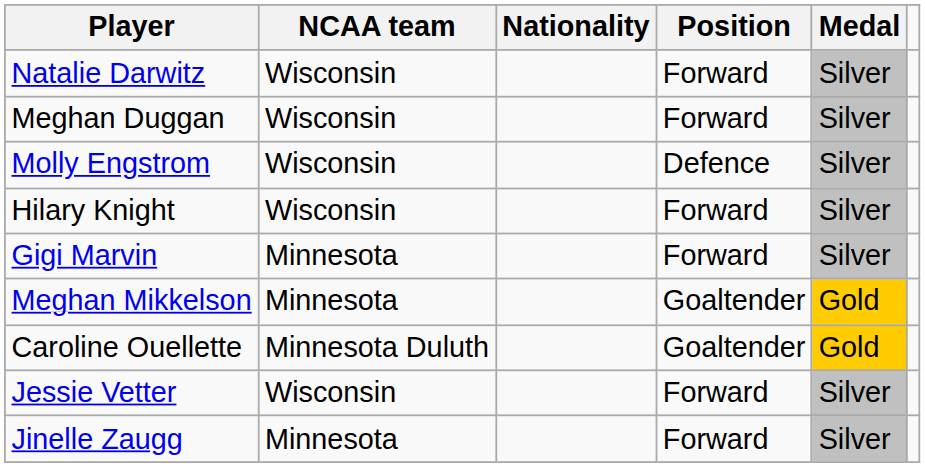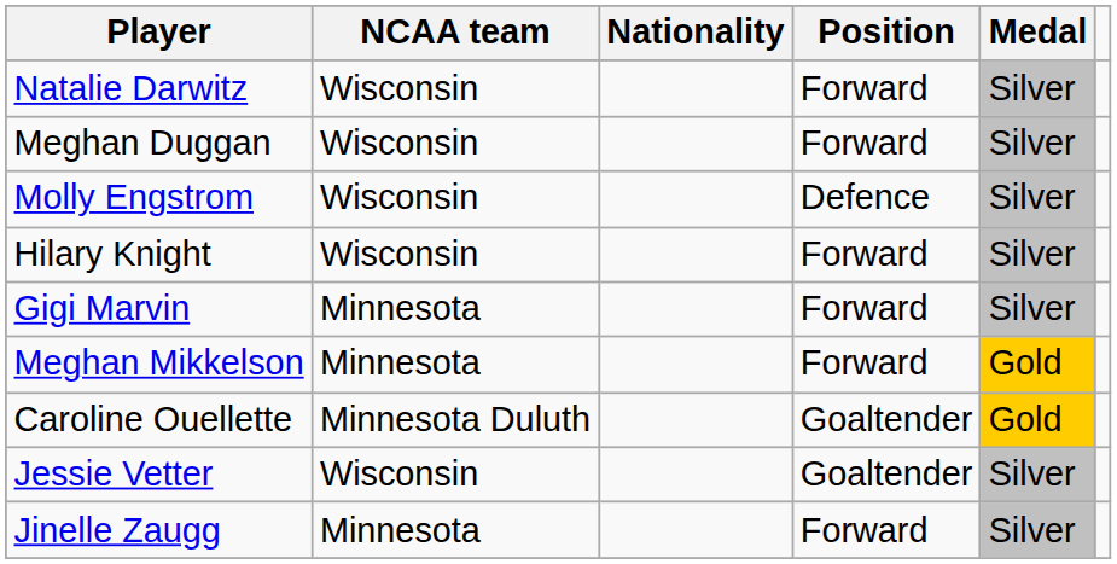 <table class="wikitable">
 <tr>
 <th>Player</th>
 <th>NCAA team</th>
 <th>Nationality</th>
 <th>Position</th>
 <th>Medal</th>
 <td></td>
 </tr>
 <tr>
 <td><a href='#'>Natalie Darwitz</a></td>
 <td>Wisconsin</td>
 <td></td>
 <td>Forward</td>
 <td bgcolor="silver">Silver</td>
 <td></td>
 </tr>
 <tr>
 <td>Meghan Duggan</td>
 <td>Wisconsin</td>
 <td></td>
 <td>Forward</td>
 <td bgcolor="silver">Silver</td>
 <td></td>
 </tr>
 <tr>
 <td><a href='#'>Molly Engstrom</a></td>
 <td>Wisconsin</td>
 <td></td>
 <td>Defence</td>
 <td bgcolor="silver">Silver</td>
 <td></td>
 </tr>
 <tr>
 <td>Hilary Knight</td>
 <td>Wisconsin</td>
 <td></td>
 <td>Forward</td>
 <td bgcolor="silver">Silver</td>
 <td></td>
 </tr>
 <tr>
 <td><a href='#'>Gigi Marvin</a></td>
 <td>Minnesota</td>
 <td></td>
 <td>Forward</td>
 <td bgcolor="silver">Silver</td>
 <td></td>
 </tr>
 <tr>
 <td><a href='#'>Meghan Mikkelson</a></td>
 <td>Minnesota</td>
 <td></td>
-<td>Goaltender</td>
+<td>Forward</td>
 <td bgcolor="#FFCC00">Gold</td>
 <td></td>
 </tr>
 <tr>
 <td>Caroline Ouellette</td>
 <td>Minnesota Duluth</td>
 <td></td>
 <td>Goaltender</td>
 <td bgcolor="#FFCC00">Gold</td>
 <td></td>
 </tr>
 <tr>
 <td><a href='#'>Jessie Vetter</a></td>
 <td>Wisconsin</td>
 <td></td>
-<td>Forward</td>
+<td>Goaltender</td>
 <td bgcolor="silver">Silver</td>
 <td></td>
 </tr>
 <tr>
 <td><a href='#'>Jinelle Zaugg</a></td>
 <td>Minnesota</td>
 <td></td>
 <td>Forward</td>
 <td bgcolor="silver">Silver</td>
 <td></td>
 </tr>
 </table>
